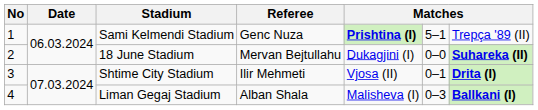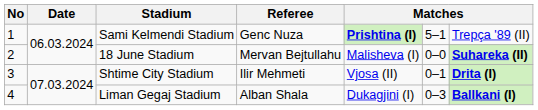 <table class="wikitable">
 <tr>
 <th>No</th>
 <th>Date</th>
 <th>Stadium</th>
 <th>Referee</th>
 <th colspan="3">Matches</th>
 </tr>
 <tr>
 <td>1</td>
 <td rowspan="2">06.03.2024</td>
 <td>Sami Kelmendi Stadium</td>
 <td>Genc Nuza</td>
 <td style="background:#d0f0c0;"><strong><a href='#'>Prishtina</a> (I)</strong></td>
 <td align="center">5–1</td>
 <td><a href='#'>Trepça '89</a> (II)</td>
 </tr>
 <tr>
 <td>2</td>
 <td>18 June Stadium</td>
 <td>Mervan Bejtullahu</td>
-<td><a href='#'>Dukagjini</a> (I)</td>
+<td><a href='#'>Malisheva</a> (I)</td>
 <td align="center">0–0 </td>
 <td style="background:#d0f0c0;"><strong><a href='#'>Suhareka</a> (II)</strong></td>
 </tr>
 <tr>
 <td>3</td>
 <td rowspan="2">07.03.2024</td>
 <td>Shtime City Stadium</td>
 <td>Ilir Mehmeti</td>
 <td><a href='#'>Vjosa</a> (II)</td>
 <td align="center">0–1</td>
 <td style="background:#d0f0c0;"><strong><a href='#'>Drita</a> (I)</strong></td>
 </tr>
 <tr>
 <td>4</td>
 <td>Liman Gegaj Stadium</td>
 <td>Alban Shala</td>
-<td><a href='#'>Malisheva</a> (I)</td>
+<td><a href='#'>Dukagjini</a> (I)</td>
 <td align="center">0–3</td>
 <td style="background:#d0f0c0;"><strong><a href='#'>Ballkani</a> (I)</strong></td>
 </tr>
 </table>
